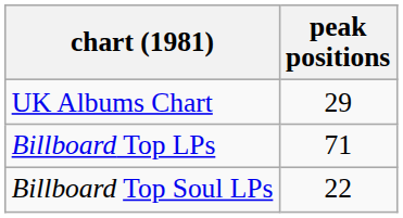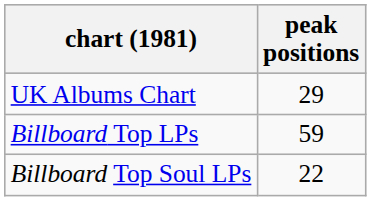 <table class=wikitable>
 <tr>
 <th>chart (1981)</th>
 <th>peak<br>positions</th>
 </tr>
 <tr>
 <td><a href='#'>UK Albums Chart</a></td>
 <td align=center>29</td>
 </tr>
 <tr>
 <td><a href='#'><em>Billboard</em> Top LPs</a></td>
-<td align=center>71</td>
+<td align=center>59</td>
 </tr>
 <tr>
 <td><em>Billboard</em> <a href='#'>Top Soul LPs</a></td>
 <td align=center>22</td>
 </tr>
 </table>
